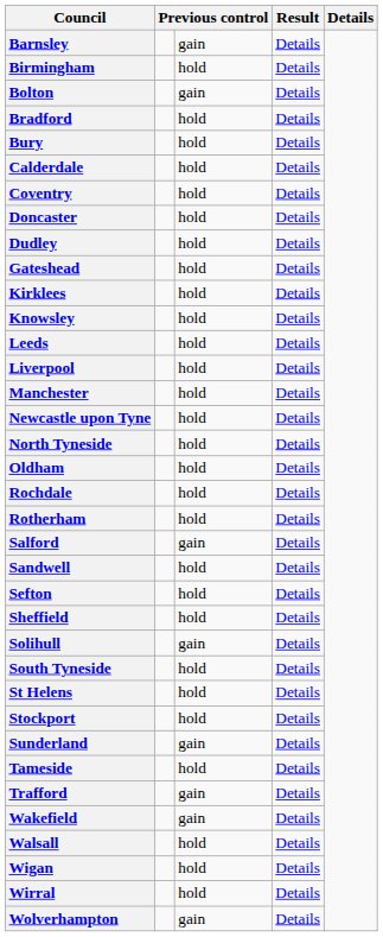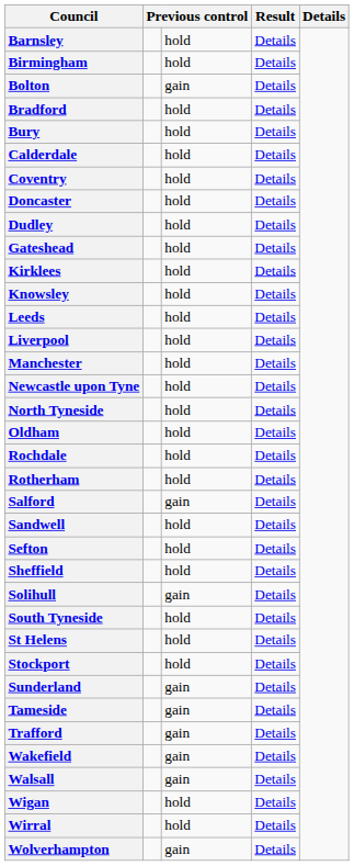 <table class="wikitable sortable" border="1">
 <tr>
 <th scope="col">Council</th>
 <th colspan=2>Previous control</th>
 <th colspan=2>Result</th>
 <th class="unsortable" scope="col">Details</th>
 </tr>
 <tr>
 <th scope="row" style="text-align: left;"><a href='#'>Barnsley</a></th>
 <td></td>
-<td> gain</td>
+<td> hold</td>
 <td><a href='#'>Details</a></td>
 </tr>
 <tr>
 <th scope="row" style="text-align: left;"><a href='#'>Birmingham</a></th>
 <td></td>
 <td> hold</td>
 <td><a href='#'>Details</a></td>
 </tr>
 <tr>
 <th scope="row" style="text-align: left;"><a href='#'>Bolton</a></th>
 <td></td>
 <td> gain</td>
 <td><a href='#'>Details</a></td>
 </tr>
 <tr>
 <th scope="row" style="text-align: left;"><a href='#'>Bradford</a></th>
 <td></td>
 <td> hold</td>
 <td><a href='#'>Details</a></td>
 </tr>
 <tr>
 <th scope="row" style="text-align: left;"><a href='#'>Bury</a></th>
 <td></td>
 <td> hold</td>
 <td><a href='#'>Details</a></td>
 </tr>
 <tr>
 <th scope="row" style="text-align: left;"><a href='#'>Calderdale</a></th>
 <td></td>
 <td> hold</td>
 <td><a href='#'>Details</a></td>
 </tr>
 <tr>
 <th scope="row" style="text-align: left;"><a href='#'>Coventry</a></th>
 <td></td>
 <td> hold</td>
 <td><a href='#'>Details</a></td>
 </tr>
 <tr>
 <th scope="row" style="text-align: left;"><a href='#'>Doncaster</a></th>
 <td></td>
 <td> hold</td>
 <td><a href='#'>Details</a></td>
 </tr>
 <tr>
 <th scope="row" style="text-align: left;"><a href='#'>Dudley</a></th>
 <td></td>
 <td> hold</td>
 <td><a href='#'>Details</a></td>
 </tr>
 <tr>
 <th scope="row" style="text-align: left;"><a href='#'>Gateshead</a></th>
 <td></td>
 <td> hold</td>
 <td><a href='#'>Details</a></td>
 </tr>
 <tr>
 <th scope="row" style="text-align: left;"><a href='#'>Kirklees</a></th>
 <td></td>
 <td> hold</td>
 <td><a href='#'>Details</a></td>
 </tr>
 <tr>
 <th scope="row" style="text-align: left;"><a href='#'>Knowsley</a></th>
 <td></td>
 <td> hold</td>
 <td><a href='#'>Details</a></td>
 </tr>
 <tr>
 <th scope="row" style="text-align: left;"><a href='#'>Leeds</a></th>
 <td></td>
 <td> hold</td>
 <td><a href='#'>Details</a></td>
 </tr>
 <tr>
 <th scope="row" style="text-align: left;"><a href='#'>Liverpool</a></th>
 <td></td>
 <td> hold</td>
 <td><a href='#'>Details</a></td>
 </tr>
 <tr>
 <th scope="row" style="text-align: left;"><a href='#'>Manchester</a></th>
 <td></td>
 <td> hold</td>
 <td><a href='#'>Details</a></td>
 </tr>
 <tr>
 <th scope="row" style="text-align: left;"><a href='#'>Newcastle upon Tyne</a></th>
 <td></td>
 <td> hold</td>
 <td><a href='#'>Details</a></td>
 </tr>
 <tr>
 <th scope="row" style="text-align: left;"><a href='#'>North Tyneside</a></th>
 <td></td>
 <td> hold</td>
 <td><a href='#'>Details</a></td>
 </tr>
 <tr>
 <th scope="row" style="text-align: left;"><a href='#'>Oldham</a></th>
 <td></td>
 <td> hold</td>
 <td><a href='#'>Details</a></td>
 </tr>
 <tr>
 <th scope="row" style="text-align: left;"><a href='#'>Rochdale</a></th>
 <td></td>
 <td> hold</td>
 <td><a href='#'>Details</a></td>
 </tr>
 <tr>
 <th scope="row" style="text-align: left;"><a href='#'>Rotherham</a></th>
 <td></td>
 <td> hold</td>
 <td><a href='#'>Details</a></td>
 </tr>
 <tr>
 <th scope="row" style="text-align: left;"><a href='#'>Salford</a></th>
 <td></td>
 <td> gain</td>
 <td><a href='#'>Details</a></td>
 </tr>
 <tr>
 <th scope="row" style="text-align: left;"><a href='#'>Sandwell</a></th>
 <td></td>
 <td> hold</td>
 <td><a href='#'>Details</a></td>
 </tr>
 <tr>
 <th scope="row" style="text-align: left;"><a href='#'>Sefton</a></th>
 <td></td>
 <td> hold</td>
 <td><a href='#'>Details</a></td>
 </tr>
 <tr>
 <th scope="row" style="text-align: left;"><a href='#'>Sheffield</a></th>
 <td></td>
 <td> hold</td>
 <td><a href='#'>Details</a></td>
 </tr>
 <tr>
 <th scope="row" style="text-align: left;"><a href='#'>Solihull</a></th>
 <td></td>
 <td> gain</td>
 <td><a href='#'>Details</a></td>
 </tr>
 <tr>
 <th scope="row" style="text-align: left;"><a href='#'>South Tyneside</a></th>
 <td></td>
 <td> hold</td>
 <td><a href='#'>Details</a></td>
 </tr>
 <tr>
 <th scope="row" style="text-align: left;"><a href='#'>St Helens</a></th>
 <td></td>
 <td> hold</td>
 <td><a href='#'>Details</a></td>
 </tr>
 <tr>
 <th scope="row" style="text-align: left;"><a href='#'>Stockport</a></th>
 <td></td>
 <td> hold</td>
 <td><a href='#'>Details</a></td>
 </tr>
 <tr>
 <th scope="row" style="text-align: left;"><a href='#'>Sunderland</a></th>
 <td></td>
 <td> gain</td>
 <td><a href='#'>Details</a></td>
 </tr>
 <tr>
 <th scope="row" style="text-align: left;"><a href='#'>Tameside</a></th>
 <td></td>
-<td> hold</td>
+<td> gain</td>
 <td><a href='#'>Details</a></td>
 </tr>
 <tr>
 <th scope="row" style="text-align: left;"><a href='#'>Trafford</a></th>
 <td></td>
 <td> gain</td>
 <td><a href='#'>Details</a></td>
 </tr>
 <tr>
 <th scope="row" style="text-align: left;"><a href='#'>Wakefield</a></th>
 <td></td>
 <td> gain</td>
 <td><a href='#'>Details</a></td>
 </tr>
 <tr>
 <th scope="row" style="text-align: left;"><a href='#'>Walsall</a></th>
 <td></td>
-<td> hold</td>
+<td> gain</td>
 <td><a href='#'>Details</a></td>
 </tr>
 <tr>
 <th scope="row" style="text-align: left;"><a href='#'>Wigan</a></th>
 <td></td>
 <td> hold</td>
 <td><a href='#'>Details</a></td>
 </tr>
 <tr>
 <th scope="row" style="text-align: left;"><a href='#'>Wirral</a></th>
 <td></td>
 <td> hold</td>
 <td><a href='#'>Details</a></td>
 </tr>
 <tr>
 <th scope="row" style="text-align: left;"><a href='#'>Wolverhampton</a></th>
 <td></td>
 <td> gain</td>
 <td><a href='#'>Details</a></td>
 </tr>
 </table>
